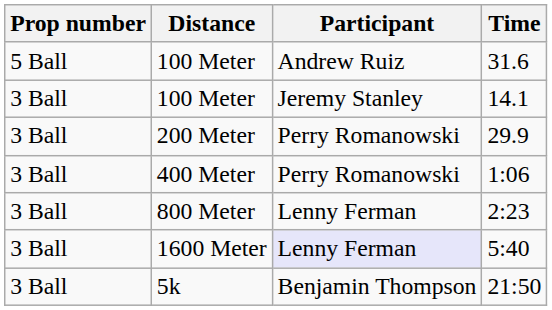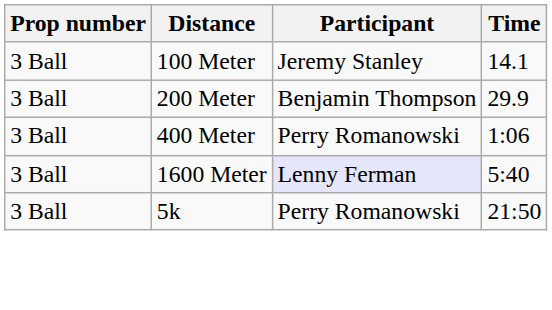 <table class="wikitable">
 <tr>
 <th>Prop number</th>
 <th>Distance</th>
 <th>Participant</th>
 <th>Time</th>
-</tr>
-<tr>
-<td>5 Ball</td>
-<td>100 Meter</td>
-<td>Andrew Ruiz</td>
-<td>31.6</td>
 </tr>
 <tr>
 <td>3 Ball</td>
 <td>100 Meter</td>
 <td>Jeremy Stanley</td>
 <td>14.1</td>
 </tr>
 <tr>
 <td>3 Ball</td>
 <td>200 Meter</td>
-<td>Perry Romanowski</td>
+<td>Benjamin Thompson</td>
 <td>29.9</td>
 </tr>
 <tr>
 <td>3 Ball</td>
 <td>400 Meter</td>
 <td>Perry Romanowski</td>
 <td>1:06</td>
 </tr>
 <tr>
 <td>3 Ball</td>
-<td>800 Meter</td>
-<td>Lenny Ferman</td>
-<td>2:23</td>
-</tr>
-<tr>
-<td>3 Ball</td>
 <td>1600 Meter</td>
 <td style="background: lavender;">Lenny Ferman</td>
 <td>5:40</td>
 </tr>
 <tr>
 <td>3 Ball</td>
 <td>5k</td>
-<td>Benjamin Thompson</td>
+<td>Perry Romanowski</td>
 <td>21:50</td>
 </tr>
 </table>
